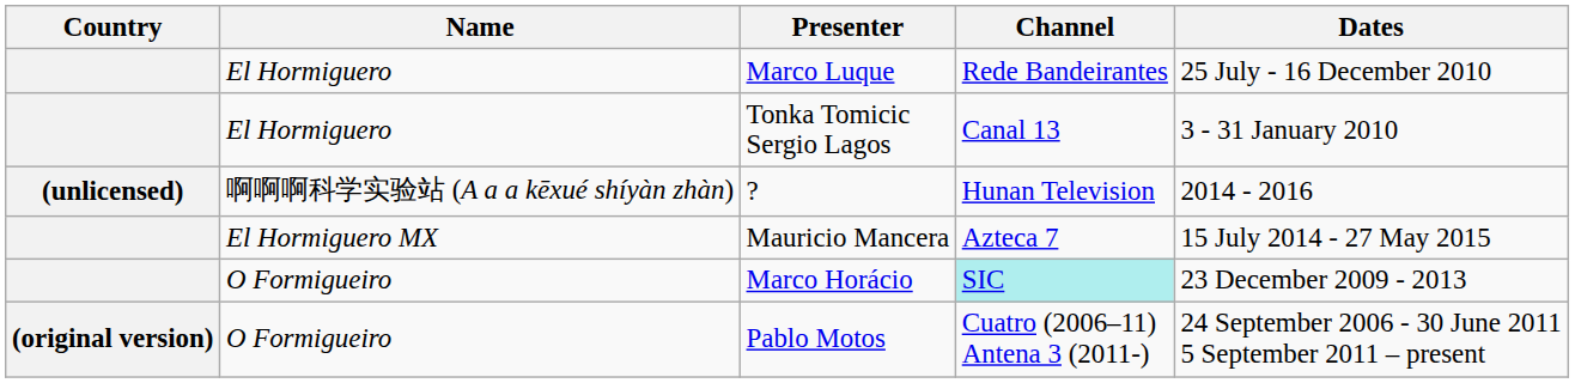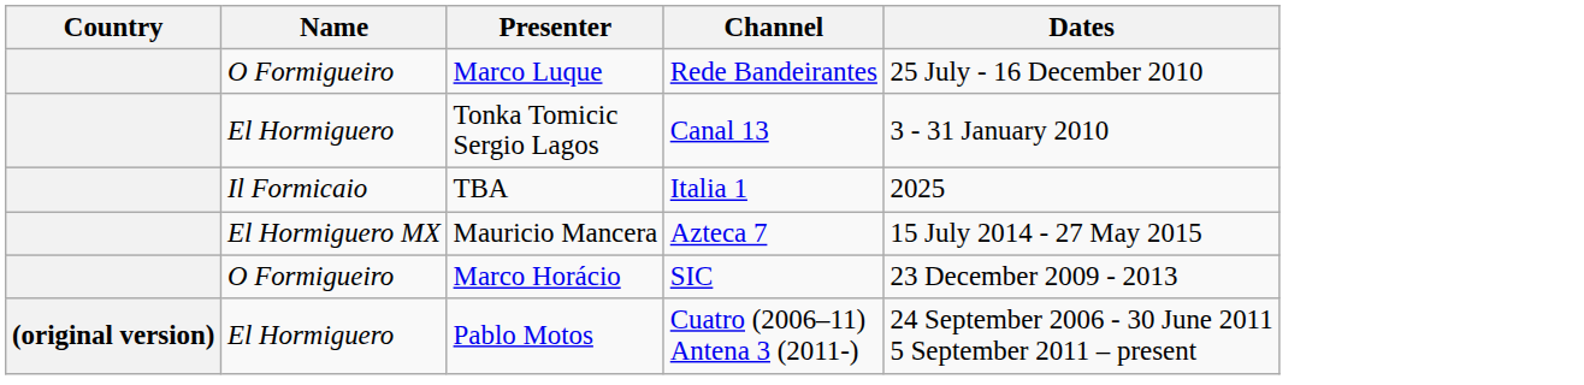 <table class="wikitable sortable">
 <tr>
 <th scope=col>Country</th>
 <th scope=col>Name</th>
 <th scope=col>Presenter</th>
 <th scope=col>Channel</th>
 <th scope=col>Dates</th>
 </tr>
 <tr>
 <th scope=row></th>
-<td><em>El Hormiguero</em></td>
+<td><em>O Formigueiro</em></td>
 <td><a href='#'>Marco Luque</a></td>
 <td><a href='#'>Rede Bandeirantes</a></td>
 <td>25 July - 16 December 2010</td>
 </tr>
 <tr>
 <th scope=row></th>
 <td><em>El Hormiguero</em></td>
 <td>Tonka Tomicic<br>Sergio Lagos</td>
 <td><a href='#'>Canal 13</a></td>
 <td>3 - 31 January 2010</td>
 </tr>
 <tr>
-<th scope=row> (unlicensed)</th>
-<td>啊啊啊科学实验站 (<em>A a a kēxué shíyàn zhàn</em>)</td>
-<td>?</td>
-<td><a href='#'>Hunan Television</a></td>
-<td>2014 - 2016</td>
+<th scope=row></th>
+<td><em>Il Formicaio</em></td>
+<td>TBA</td>
+<td><a href='#'>Italia 1</a></td>
+<td>2025</td>
 </tr>
 <tr>
 <th scope=row></th>
 <td><em>El Hormiguero MX</em></td>
 <td>Mauricio Mancera</td>
 <td><a href='#'>Azteca 7</a></td>
 <td>15 July 2014 - 27 May 2015</td>
 </tr>
 <tr>
 <th scope=row></th>
 <td><em>O Formigueiro</em></td>
 <td><a href='#'>Marco Horácio</a></td>
-<td style="background: paleturquoise;"><a href='#'>SIC</a></td>
+<td><a href='#'>SIC</a></td>
 <td>23 December 2009 - 2013</td>
 </tr>
 <tr>
 <th scope=row> (original version)</th>
-<td><em>O Formigueiro</em></td>
+<td><em>El Hormiguero</em></td>
 <td><a href='#'>Pablo Motos</a></td>
 <td><a href='#'>Cuatro</a> (2006–11)<br><a href='#'>Antena 3</a> (2011-)</td>
 <td>24 September 2006 - 30 June 2011<br>5 September 2011 – present</td>
 </tr>
 </table>
